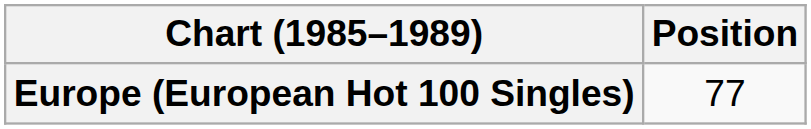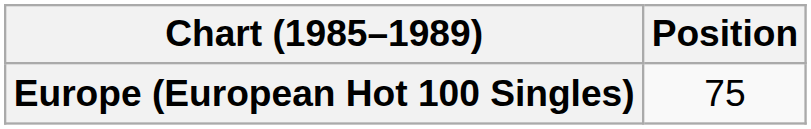 <table class="wikitable plainrowheaders" style="text-align:center">
 <tr>
 <th scope="col">Chart (1985–1989)</th>
 <th scope="col">Position</th>
 </tr>
 <tr>
 <th scope="row">Europe (European Hot 100 Singles)</th>
-<td>77</td>
+<td>75</td>
 </tr>
 </table>
